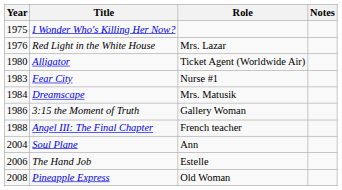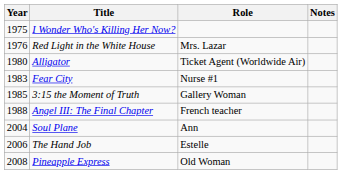 <table class="wikitable">
 <tr>
 <th>Year</th>
 <th>Title</th>
 <th>Role</th>
 <th>Notes</th>
 </tr>
 <tr>
 <td>1975</td>
 <td><em><a href='#'>I Wonder Who's Killing Her Now?</a></em></td>
 <td></td>
 <td></td>
 </tr>
 <tr>
 <td>1976</td>
 <td><em>Red Light in the White House</em></td>
 <td>Mrs. Lazar</td>
 <td></td>
 </tr>
 <tr>
 <td>1980</td>
 <td><em><a href='#'>Alligator</a></em></td>
 <td>Ticket Agent (Worldwide Air)</td>
 <td></td>
 </tr>
 <tr>
 <td>1983</td>
 <td><em><a href='#'>Fear City</a></em></td>
 <td>Nurse #1</td>
 <td></td>
 </tr>
 <tr>
-<td>1984</td>
-<td><em><a href='#'>Dreamscape</a></em></td>
-<td>Mrs. Matusik</td>
-<td></td>
-</tr>
-<tr>
-<td>1986</td>
+<td>1985</td>
 <td><em>3:15 the Moment of Truth</em></td>
 <td>Gallery Woman</td>
 <td></td>
 </tr>
 <tr>
 <td>1988</td>
 <td><em><a href='#'>Angel III: The Final Chapter</a></em></td>
 <td>French teacher</td>
 <td></td>
 </tr>
 <tr>
 <td>2004</td>
 <td><em><a href='#'>Soul Plane</a></em></td>
 <td>Ann</td>
 <td></td>
 </tr>
 <tr>
 <td>2006</td>
 <td><em>The Hand Job</em></td>
 <td>Estelle</td>
 <td></td>
 </tr>
 <tr>
 <td>2008</td>
 <td><em><a href='#'>Pineapple Express</a></em></td>
 <td>Old Woman</td>
 <td></td>
 </tr>
 </table>
